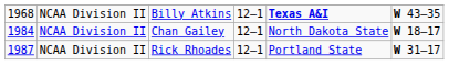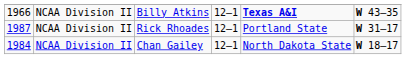 <table class="wikitable">
 <tr>
 </tr>
 <tr>
-<td>1968</td>
+<td>1966</td>
 <td>NCAA Division II</td>
 <td><a href='#'>Billy Atkins</a></td>
 <td>12–1</td>
 <td><strong><a href='#'>Texas A&I</a></strong></td>
 <td><strong>W</strong> 43–35</td>
+</tr>
+<tr>
+<td><a href='#'>1987</a></td>
+<td>NCAA Division II</td>
+<td><a href='#'>Rick Rhoades</a></td>
+<td>12–1</td>
+<td><a href='#'>Portland State</a></td>
+<td><strong>W</strong> 31–17</td>
 </tr>
 <tr>
 <td><a href='#'>1984</a></td>
 <td><a href='#'>NCAA Division II</a></td>
 <td><a href='#'>Chan Gailey</a></td>
 <td>12–1</td>
 <td><a href='#'>North Dakota State</a></td>
 <td><strong>W</strong> 18–17</td>
 </tr>
-<tr>
-<td><a href='#'>1987</a></td>
-<td>NCAA Division II</td>
-<td><a href='#'>Rick Rhoades</a></td>
-<td>12–1</td>
-<td><a href='#'>Portland State</a></td>
-<td><strong>W</strong> 31–17</td>
-</tr>
 </table>
